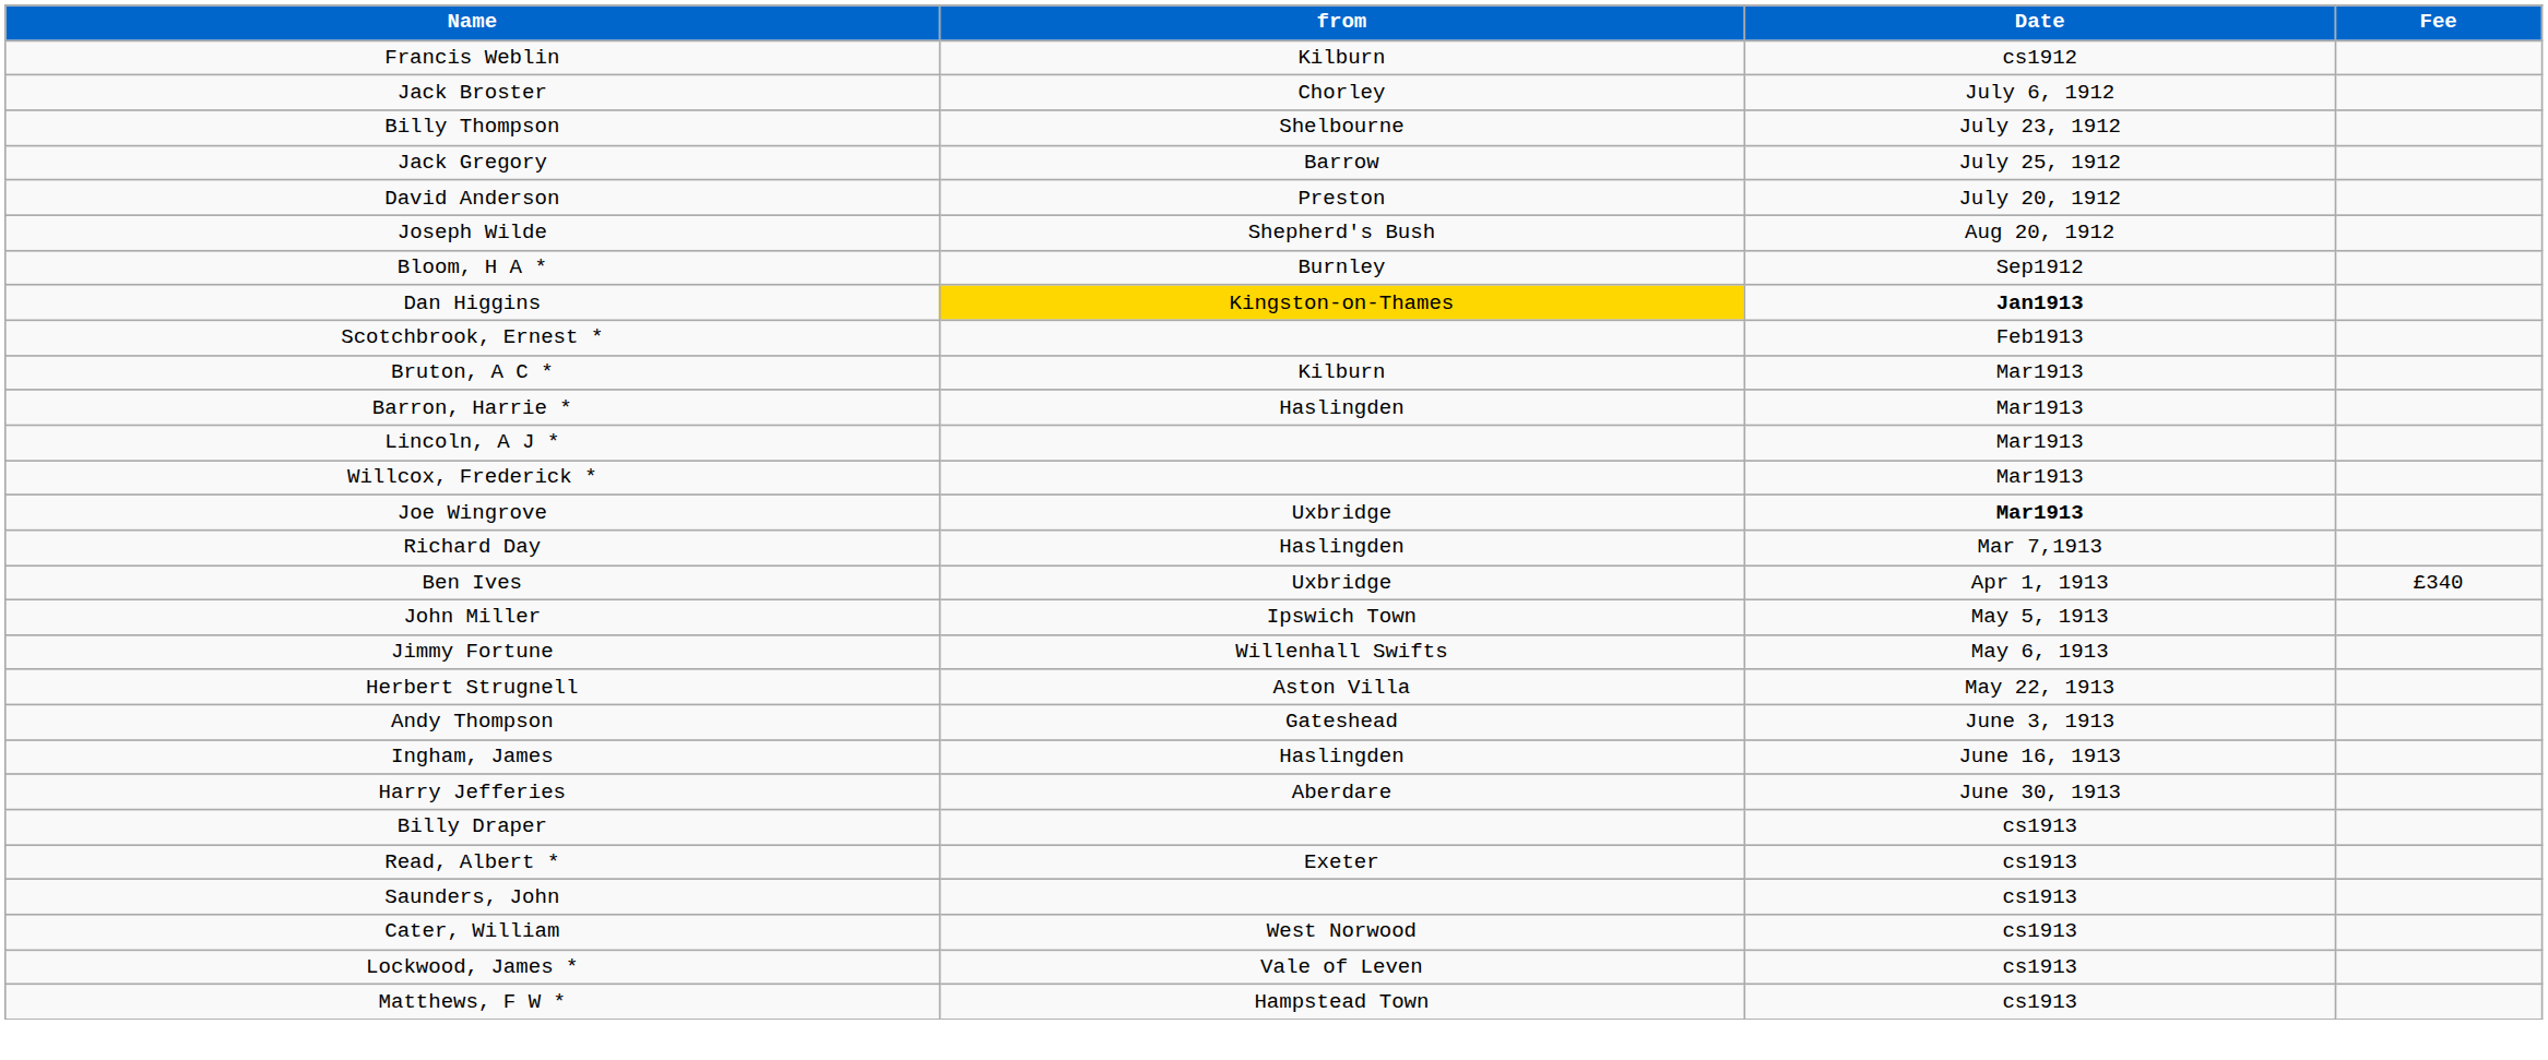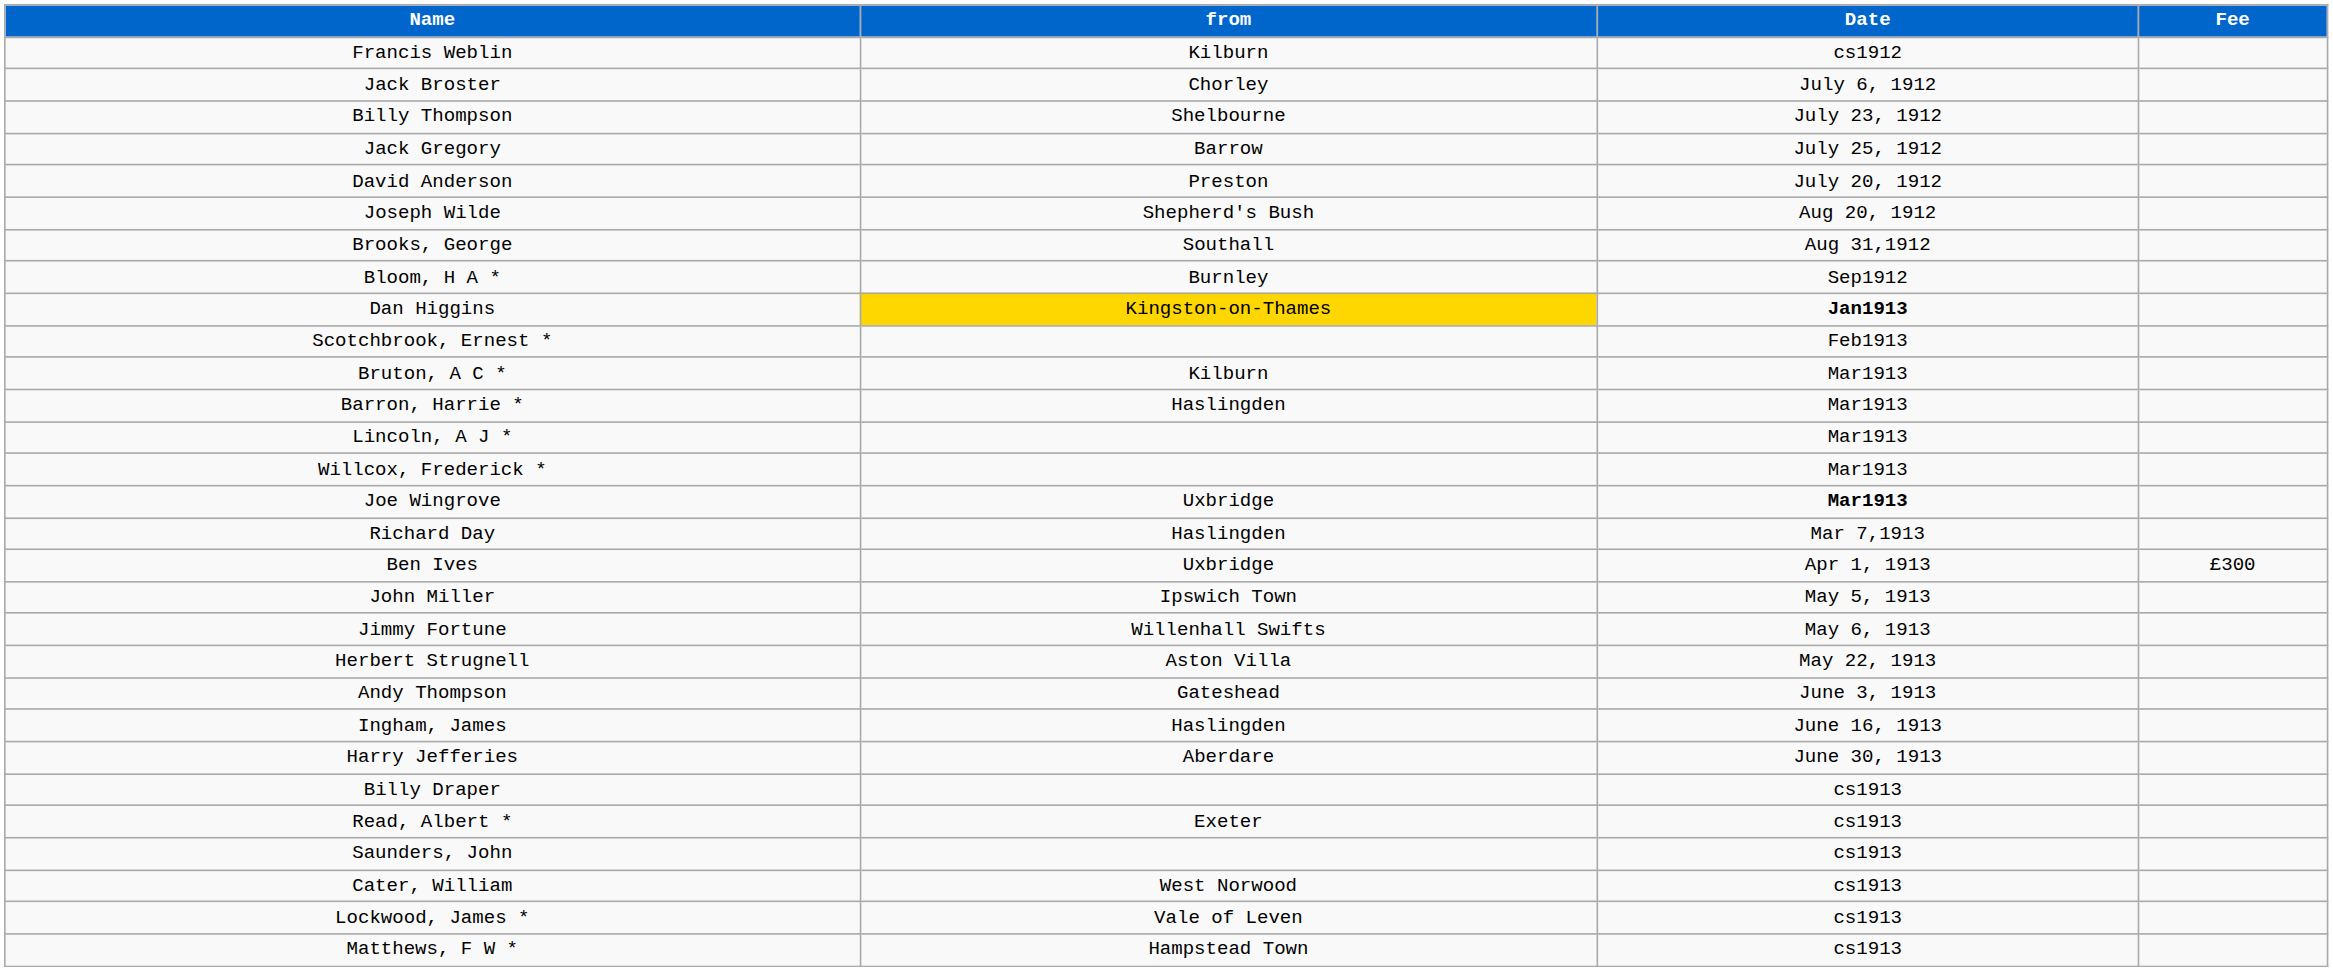 <table class="wikitable" style="text-align:center; font-size:90%; width:90%;">
 <tr>
 <th style="background:#0066CC; color:#FFFFFF; text-align:center;"><strong>Name</strong></th>
 <th style="background:#0066CC; color:#FFFFFF; text-align:center;">from</th>
 <th style="background:#0066CC; color:#FFFFFF; text-align:center;">Date</th>
 <th style="background:#0066CC; color:#FFFFFF; text-align:center;">Fee</th>
 </tr>
 <tr>
 <td>Francis Weblin</td>
 <td>Kilburn</td>
 <td>cs1912</td>
 <td></td>
 </tr>
 <tr>
 <td>Jack Broster</td>
 <td>Chorley</td>
 <td>July 6, 1912</td>
 <td></td>
 </tr>
 <tr>
 <td>Billy Thompson</td>
 <td>Shelbourne</td>
 <td>July 23, 1912</td>
 <td></td>
 </tr>
 <tr>
 <td>Jack Gregory</td>
 <td>Barrow</td>
 <td>July 25, 1912</td>
 <td></td>
 </tr>
 <tr>
 <td>David Anderson</td>
 <td>Preston</td>
 <td>July 20, 1912</td>
 <td></td>
 </tr>
 <tr>
 <td>Joseph Wilde</td>
 <td>Shepherd's Bush</td>
 <td>Aug 20, 1912</td>
+<td></td>
+</tr>
+<tr>
+<td>Brooks, George</td>
+<td>Southall</td>
+<td>Aug 31,1912</td>
 <td></td>
 </tr>
 <tr>
 <td>Bloom, H A *</td>
 <td>Burnley</td>
 <td>Sep1912</td>
 <td></td>
 </tr>
 <tr>
 <td>Dan Higgins</td>
 <td style="background: gold;">Kingston-on-Thames</td>
 <td><strong>Jan1913</strong></td>
 <td></td>
 </tr>
 <tr>
 <td>Scotchbrook, Ernest *</td>
 <td></td>
 <td>Feb1913</td>
 <td></td>
 </tr>
 <tr>
 <td>Bruton, A C *</td>
 <td>Kilburn</td>
 <td>Mar1913</td>
 <td></td>
 </tr>
 <tr>
 <td>Barron, Harrie *</td>
 <td>Haslingden</td>
 <td>Mar1913</td>
 <td></td>
 </tr>
 <tr>
 <td>Lincoln, A J *</td>
 <td></td>
 <td>Mar1913</td>
 <td></td>
 </tr>
 <tr>
 <td>Willcox, Frederick *</td>
 <td></td>
 <td>Mar1913</td>
 <td></td>
 </tr>
 <tr>
 <td>Joe Wingrove</td>
 <td>Uxbridge</td>
 <td><strong>Mar1913</strong></td>
 <td></td>
 </tr>
 <tr>
 <td>Richard Day</td>
 <td>Haslingden</td>
 <td>Mar 7,1913</td>
 <td></td>
 </tr>
 <tr>
 <td>Ben Ives</td>
 <td>Uxbridge</td>
 <td>Apr 1, 1913</td>
-<td>£340</td>
+<td>£300</td>
 </tr>
 <tr>
 <td>John Miller</td>
 <td>Ipswich Town</td>
 <td>May 5, 1913</td>
 <td></td>
 </tr>
 <tr>
 <td>Jimmy Fortune</td>
 <td>Willenhall Swifts</td>
 <td>May 6, 1913</td>
 <td></td>
 </tr>
 <tr>
 <td>Herbert Strugnell</td>
 <td>Aston Villa</td>
 <td>May 22, 1913</td>
 <td></td>
 </tr>
 <tr>
 <td>Andy Thompson</td>
 <td>Gateshead</td>
 <td>June 3, 1913</td>
 <td></td>
 </tr>
 <tr>
 <td>Ingham, James</td>
 <td>Haslingden</td>
 <td>June 16, 1913</td>
 <td></td>
 </tr>
 <tr>
 <td>Harry Jefferies</td>
 <td>Aberdare</td>
 <td>June 30, 1913</td>
 <td></td>
 </tr>
 <tr>
 <td>Billy Draper</td>
 <td></td>
 <td>cs1913</td>
 <td></td>
 </tr>
 <tr>
 <td>Read, Albert *</td>
 <td>Exeter</td>
 <td>cs1913</td>
 <td></td>
 </tr>
 <tr>
 <td>Saunders, John</td>
 <td></td>
 <td>cs1913</td>
 <td></td>
 </tr>
 <tr>
 <td>Cater, William</td>
 <td>West Norwood</td>
 <td>cs1913</td>
 <td></td>
 </tr>
 <tr>
 <td>Lockwood, James *</td>
 <td>Vale of Leven</td>
 <td>cs1913</td>
 <td></td>
 </tr>
 <tr>
 <td>Matthews, F W *</td>
 <td>Hampstead Town</td>
 <td>cs1913</td>
 <td></td>
 </tr>
 </table>
